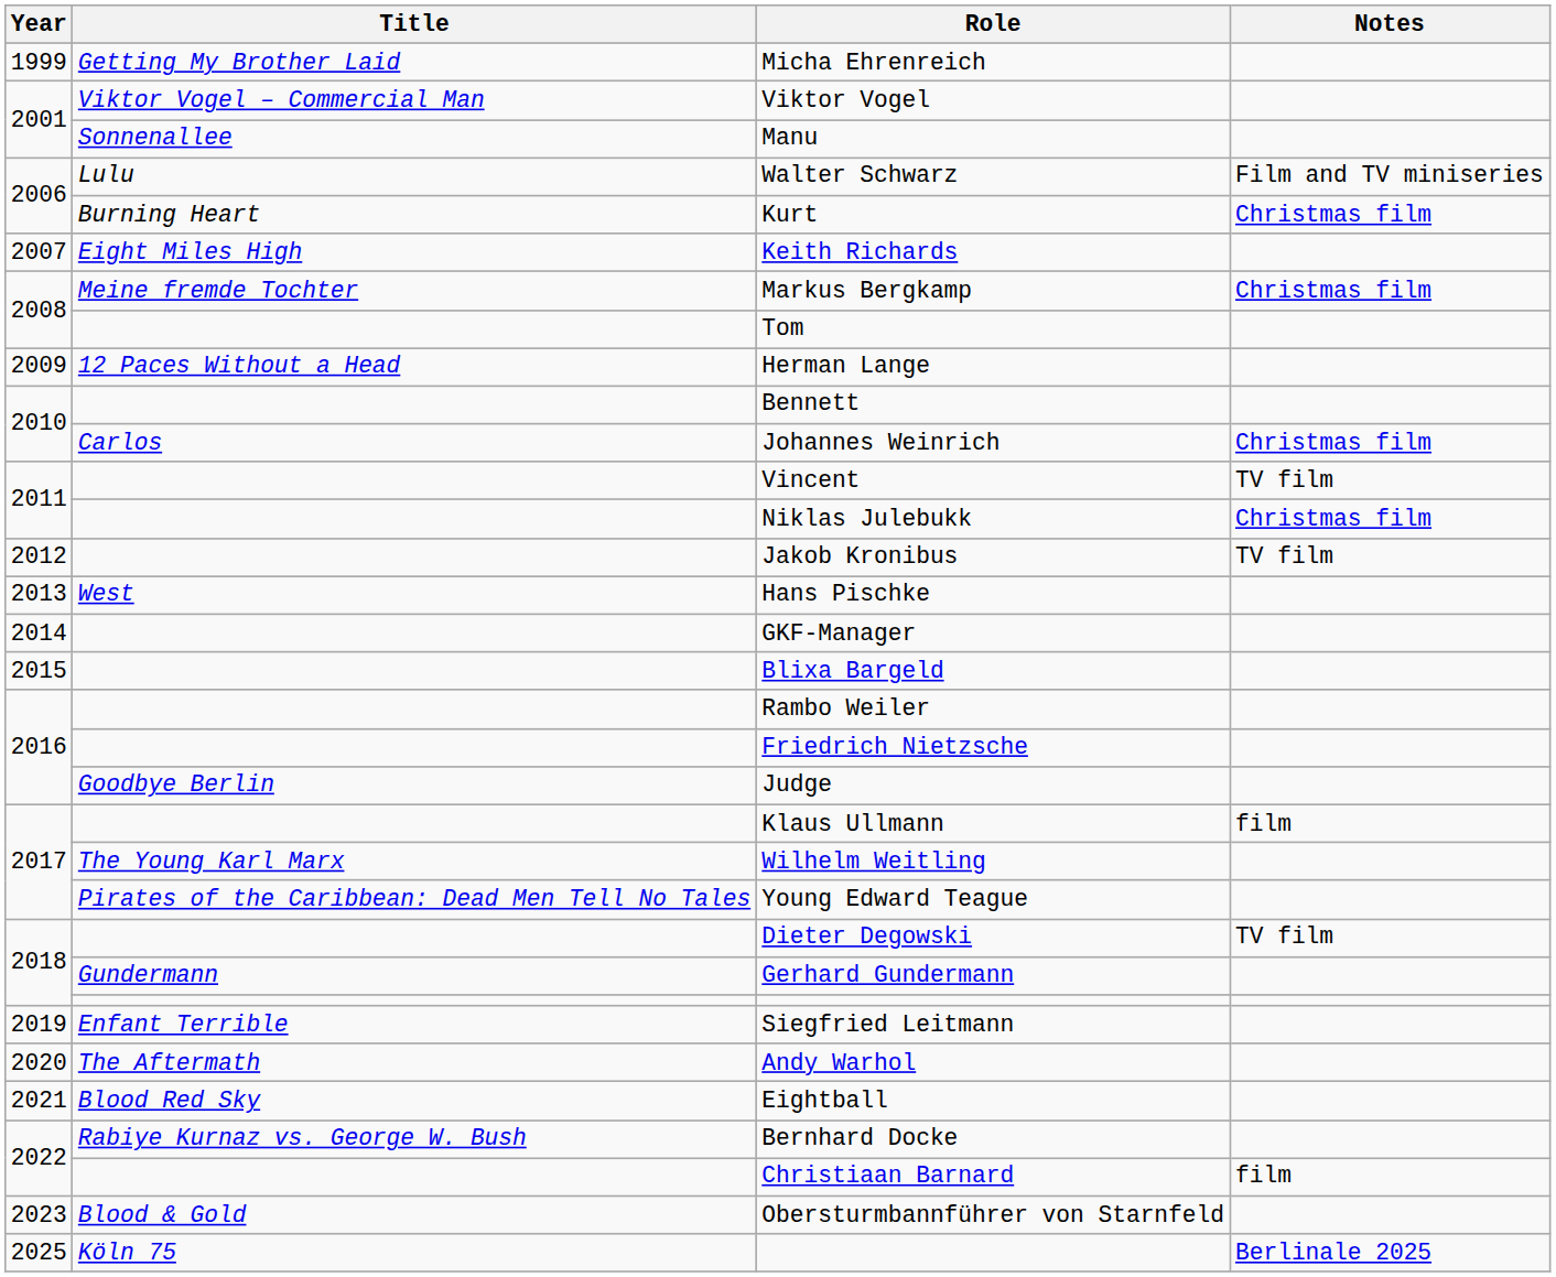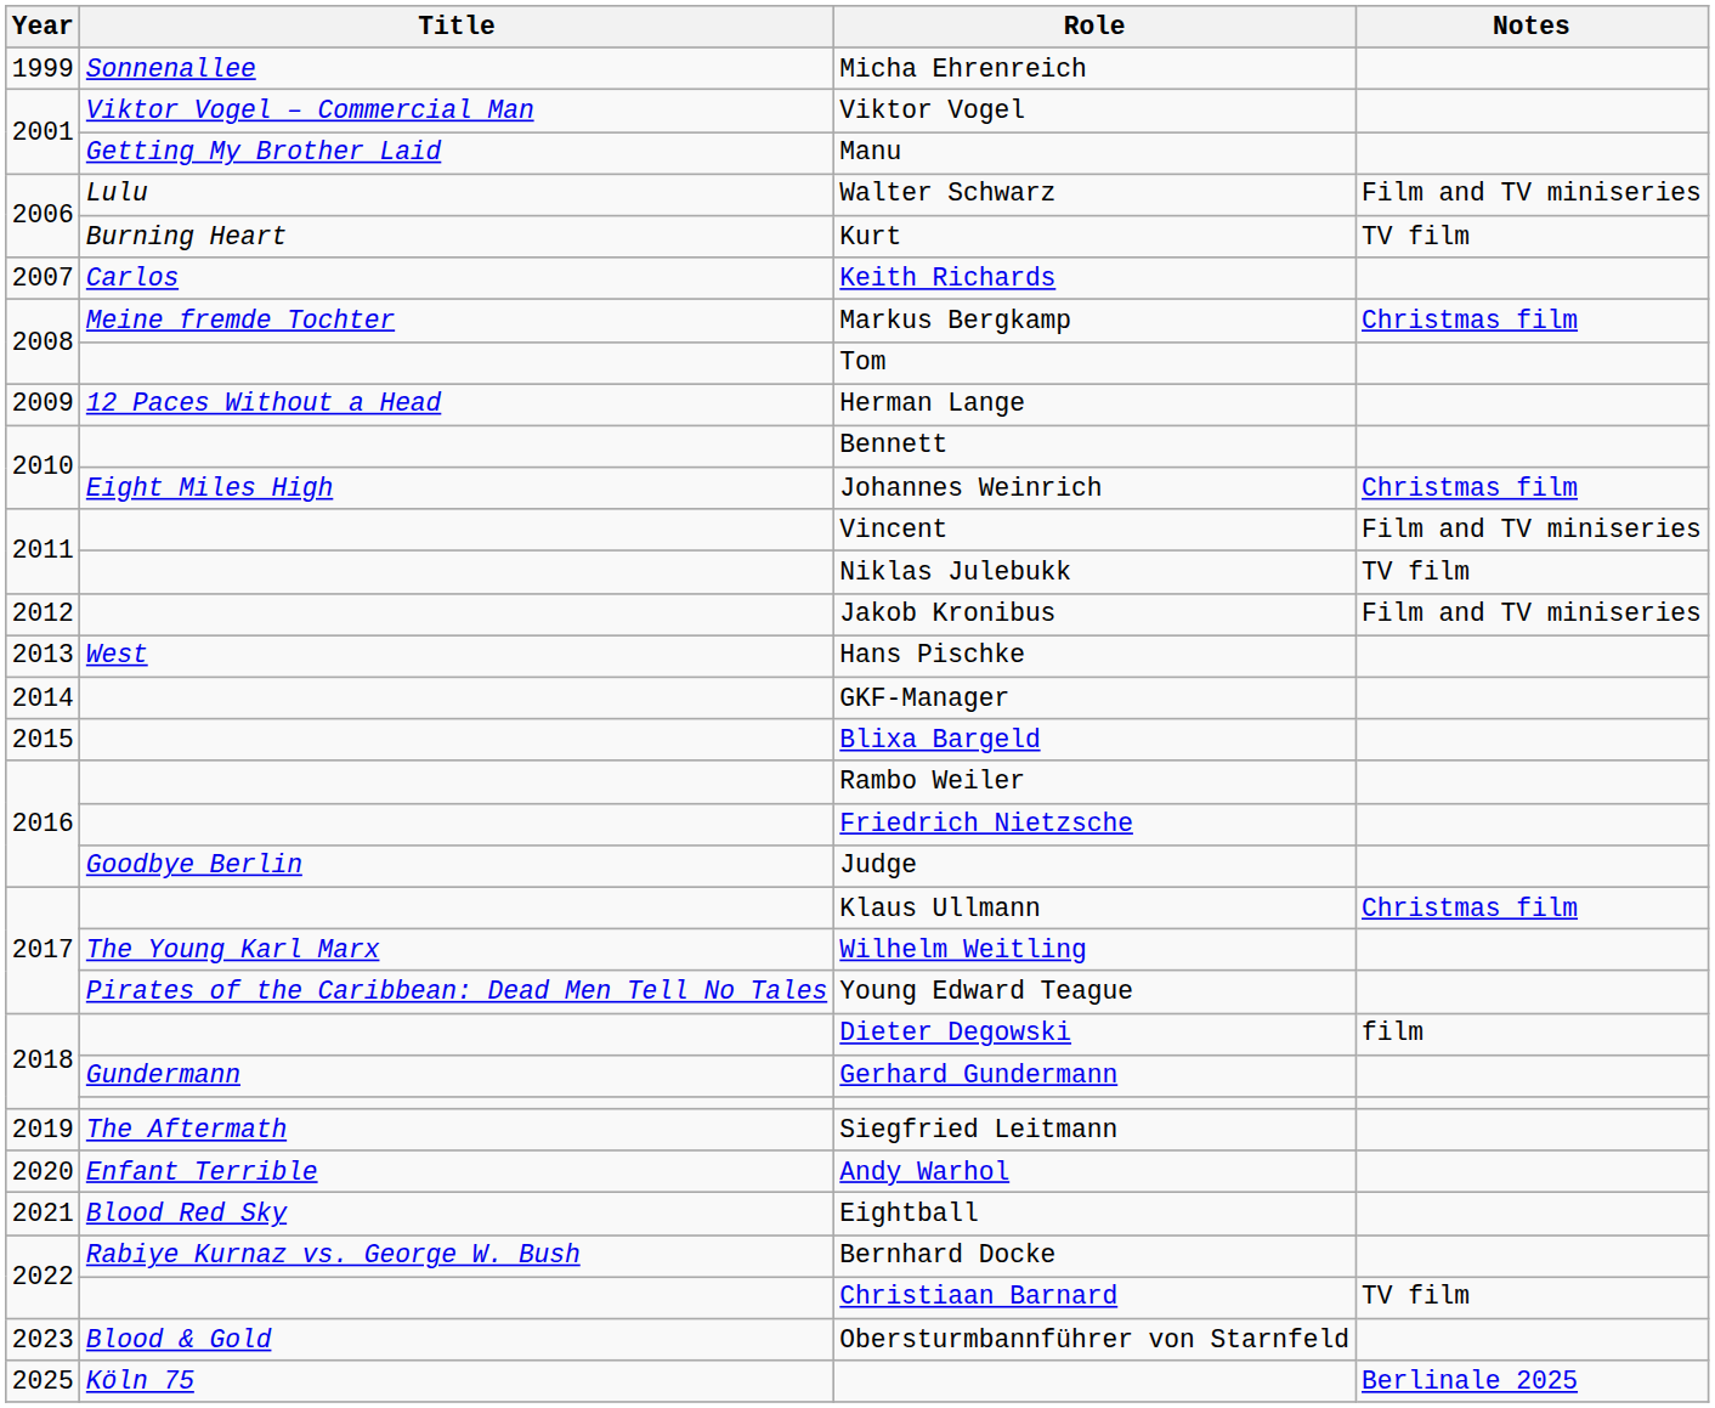 <table class="wikitable">
 <tr>
 <th>Year</th>
 <th>Title</th>
 <th>Role</th>
 <th>Notes</th>
 </tr>
 <tr>
 <td>1999</td>
-<td><em><a href='#'>Getting My Brother Laid</a></em></td>
+<td><em><a href='#'>Sonnenallee</a></em></td>
 <td>Micha Ehrenreich</td>
 <td></td>
 </tr>
 <tr>
 <td rowspan=2>2001</td>
 <td><em><a href='#'>Viktor Vogel – Commercial Man</a></em></td>
 <td>Viktor Vogel</td>
 <td></td>
 </tr>
 <tr>
-<td><em><a href='#'>Sonnenallee</a></em></td>
+<td><em><a href='#'>Getting My Brother Laid</a></em></td>
 <td>Manu</td>
 <td></td>
 </tr>
 <tr>
 <td rowspan=2>2006</td>
 <td><em>Lulu</em></td>
 <td>Walter Schwarz</td>
 <td>Film and TV miniseries</td>
 </tr>
 <tr>
 <td><em>Burning Heart</em></td>
 <td>Kurt</td>
-<td><a href='#'>Christmas film</a></td>
+<td>TV film</td>
 </tr>
 <tr>
 <td>2007</td>
-<td><a href='#'><em>Eight Miles High</em></a></td>
+<td><a href='#'><em>Carlos</em></a></td>
 <td><a href='#'>Keith Richards</a></td>
 <td></td>
 </tr>
 <tr>
 <td rowspan=2>2008</td>
 <td><em><a href='#'>Meine fremde Tochter</a></em></td>
 <td>Markus Bergkamp</td>
 <td><a href='#'>Christmas film</a></td>
 </tr>
 <tr>
 <td><em></em></td>
 <td>Tom</td>
 <td></td>
 </tr>
 <tr>
 <td>2009</td>
 <td><em><a href='#'>12 Paces Without a Head</a></em></td>
 <td>Herman Lange</td>
 <td></td>
 </tr>
 <tr>
 <td rowspan=2>2010</td>
 <td><em></em></td>
 <td>Bennett</td>
 <td></td>
 </tr>
 <tr>
-<td><a href='#'><em>Carlos</em></a></td>
+<td><a href='#'><em>Eight Miles High</em></a></td>
 <td>Johannes Weinrich</td>
 <td><a href='#'>Christmas film</a></td>
 </tr>
 <tr>
 <td rowspan=2>2011</td>
 <td><em></em></td>
 <td>Vincent</td>
-<td>TV film</td>
+<td>Film and TV miniseries</td>
 </tr>
 <tr>
 <td><em></em></td>
 <td>Niklas Julebukk</td>
-<td><a href='#'>Christmas film</a></td>
+<td>TV film</td>
 </tr>
 <tr>
 <td>2012</td>
 <td><em></em></td>
 <td>Jakob Kronibus</td>
-<td>TV film</td>
+<td>Film and TV miniseries</td>
 </tr>
 <tr>
 <td>2013</td>
 <td><a href='#'><em>West</em></a></td>
 <td>Hans Pischke</td>
 <td></td>
 </tr>
 <tr>
 <td>2014</td>
 <td><em></em></td>
 <td>GKF-Manager</td>
 <td></td>
 </tr>
 <tr>
 <td>2015</td>
 <td><em></em></td>
 <td><a href='#'>Blixa Bargeld</a></td>
 <td></td>
 </tr>
 <tr>
 <td rowspan=3>2016</td>
 <td><em></em></td>
 <td>Rambo Weiler</td>
 <td></td>
 </tr>
 <tr>
 <td><em></em></td>
 <td><a href='#'>Friedrich Nietzsche</a></td>
 <td></td>
 </tr>
 <tr>
 <td><em><a href='#'>Goodbye Berlin</a></em></td>
 <td>Judge</td>
 <td></td>
 </tr>
 <tr>
 <td rowspan=3>2017</td>
 <td><em></em></td>
 <td>Klaus Ullmann</td>
-<td>film</td>
+<td><a href='#'>Christmas film</a></td>
 </tr>
 <tr>
 <td><em><a href='#'>The Young Karl Marx</a></em></td>
 <td><a href='#'>Wilhelm Weitling</a></td>
 <td></td>
 </tr>
 <tr>
 <td><em><a href='#'>Pirates of the Caribbean: Dead Men Tell No Tales</a></em></td>
 <td>Young Edward Teague</td>
 <td></td>
 </tr>
 <tr>
 <td rowspan=3>2018</td>
 <td><em></em></td>
 <td><a href='#'>Dieter Degowski</a></td>
-<td>TV film</td>
+<td>film</td>
 </tr>
 <tr>
 <td><a href='#'><em>Gundermann</em></a></td>
 <td><a href='#'>Gerhard Gundermann</a></td>
 <td></td>
 </tr>
 <tr>
 <td><em></em></td>
 <td></td>
 <td></td>
 </tr>
 <tr>
 <td>2019</td>
-<td><a href='#'><em>Enfant Terrible</em></a></td>
+<td><a href='#'><em>The Aftermath</em></a></td>
 <td>Siegfried Leitmann</td>
 <td></td>
 </tr>
 <tr>
 <td>2020</td>
-<td><a href='#'><em>The Aftermath</em></a></td>
+<td><a href='#'><em>Enfant Terrible</em></a></td>
 <td><a href='#'>Andy Warhol</a></td>
 <td></td>
 </tr>
 <tr>
 <td>2021</td>
 <td><em><a href='#'>Blood Red Sky</a></em></td>
 <td>Eightball</td>
 <td></td>
 </tr>
 <tr>
 <td rowspan=2>2022</td>
 <td><em><a href='#'>Rabiye Kurnaz vs. George W. Bush</a></em></td>
 <td>Bernhard Docke</td>
 <td></td>
 </tr>
 <tr>
 <td><em></em></td>
 <td><a href='#'>Christiaan Barnard</a></td>
-<td>film</td>
+<td>TV film</td>
 </tr>
 <tr>
 <td>2023</td>
 <td><em><a href='#'>Blood & Gold</a></em></td>
 <td>Obersturmbannführer von Starnfeld</td>
 <td></td>
 </tr>
 <tr>
 <td>2025</td>
 <td><em><a href='#'>Köln 75</a></em></td>
 <td></td>
 <td><a href='#'>Berlinale 2025</a></td>
 </tr>
 </table>
